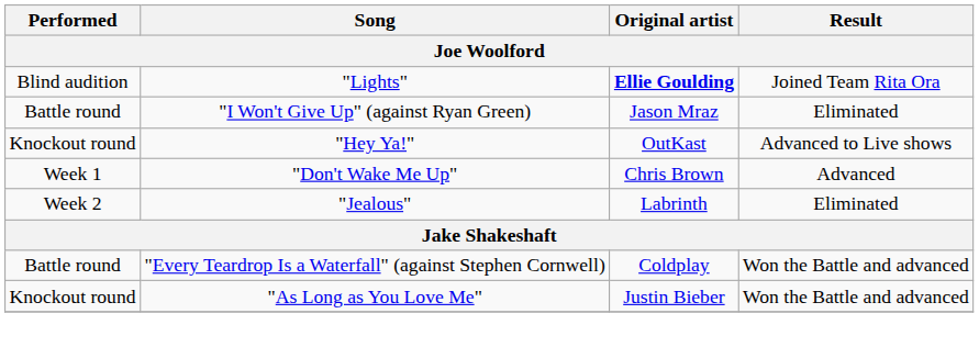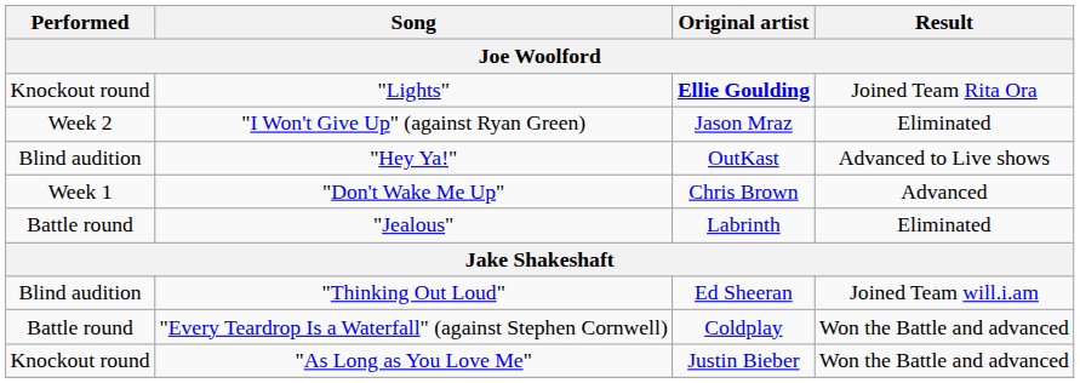 <table class="wikitable plainrowheaders" style="text-align:center;">
 <tr>
 <th scope="col">Performed</th>
 <th scope="col">Song</th>
 <th scope="col">Original artist</th>
 <th scope="col">Result</th>
 </tr>
 <tr>
 <th scope="col" colspan="4">Joe Woolford</th>
 </tr>
 <tr>
-<td>Blind audition</td>
+<td>Knockout round</td>
 <td>"<a href='#'>Lights</a>"</td>
 <td><strong><a href='#'>Ellie Goulding</a></strong></td>
 <td>Joined Team <a href='#'>Rita Ora</a></td>
 </tr>
 <tr>
-<td>Battle round</td>
+<td>Week 2</td>
 <td>"<a href='#'>I Won't Give Up</a>" <span>(against Ryan Green)</span></td>
 <td><a href='#'>Jason Mraz</a></td>
 <td>Eliminated</td>
 </tr>
 <tr>
-<td>Knockout round</td>
+<td>Blind audition</td>
 <td>"<a href='#'>Hey Ya!</a>"</td>
 <td><a href='#'>OutKast</a></td>
 <td>Advanced to Live shows</td>
 </tr>
 <tr>
 <td>Week 1</td>
 <td>"<a href='#'>Don't Wake Me Up</a>"</td>
 <td><a href='#'>Chris Brown</a></td>
 <td>Advanced</td>
 </tr>
 <tr>
-<td>Week 2</td>
+<td>Battle round</td>
 <td>"<a href='#'>Jealous</a>"</td>
 <td><a href='#'>Labrinth</a></td>
 <td>Eliminated</td>
 </tr>
 <tr>
 <th scope="col" colspan="4">Jake Shakeshaft</th>
+</tr>
+<tr>
+<td>Blind audition</td>
+<td>"<a href='#'>Thinking Out Loud</a>"</td>
+<td><a href='#'>Ed Sheeran</a></td>
+<td>Joined Team <a href='#'>will.i.am</a></td>
 </tr>
 <tr>
 <td>Battle round</td>
 <td>"<a href='#'>Every Teardrop Is a Waterfall</a>" <span>(against Stephen Cornwell)</span></td>
 <td><a href='#'>Coldplay</a></td>
 <td>Won the Battle and advanced</td>
 </tr>
 <tr>
 <td>Knockout round</td>
 <td>"<a href='#'>As Long as You Love Me</a>"</td>
 <td><a href='#'>Justin Bieber</a></td>
 <td>Won the Battle and advanced</td>
 </tr>
 <tr>
 </tr>
 </table>
